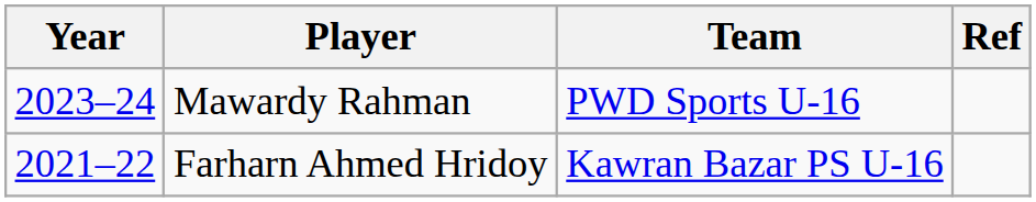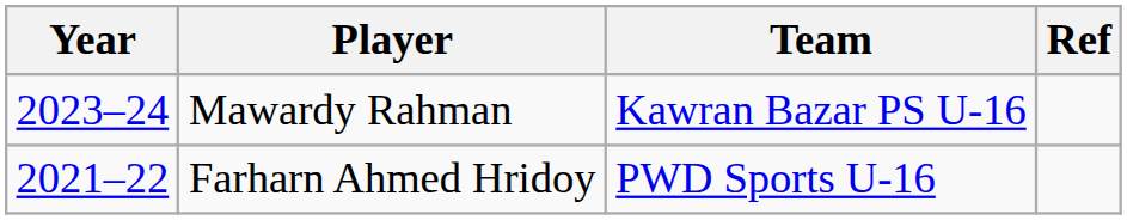 <table class="wikitable sortable">
 <tr>
 <th>Year</th>
 <th>Player</th>
 <th>Team</th>
 <th>Ref</th>
 </tr>
 <tr>
 <td><a href='#'>2023–24</a></td>
 <td> Mawardy Rahman</td>
-<td><a href='#'>PWD Sports U-16</a></td>
+<td><a href='#'>Kawran Bazar PS U-16</a></td>
 <td></td>
 </tr>
 <tr>
 <td><a href='#'>2021–22</a></td>
 <td> Farharn Ahmed Hridoy</td>
-<td><a href='#'>Kawran Bazar PS U-16</a></td>
+<td><a href='#'>PWD Sports U-16</a></td>
 <td></td>
 </tr>
 </table>
